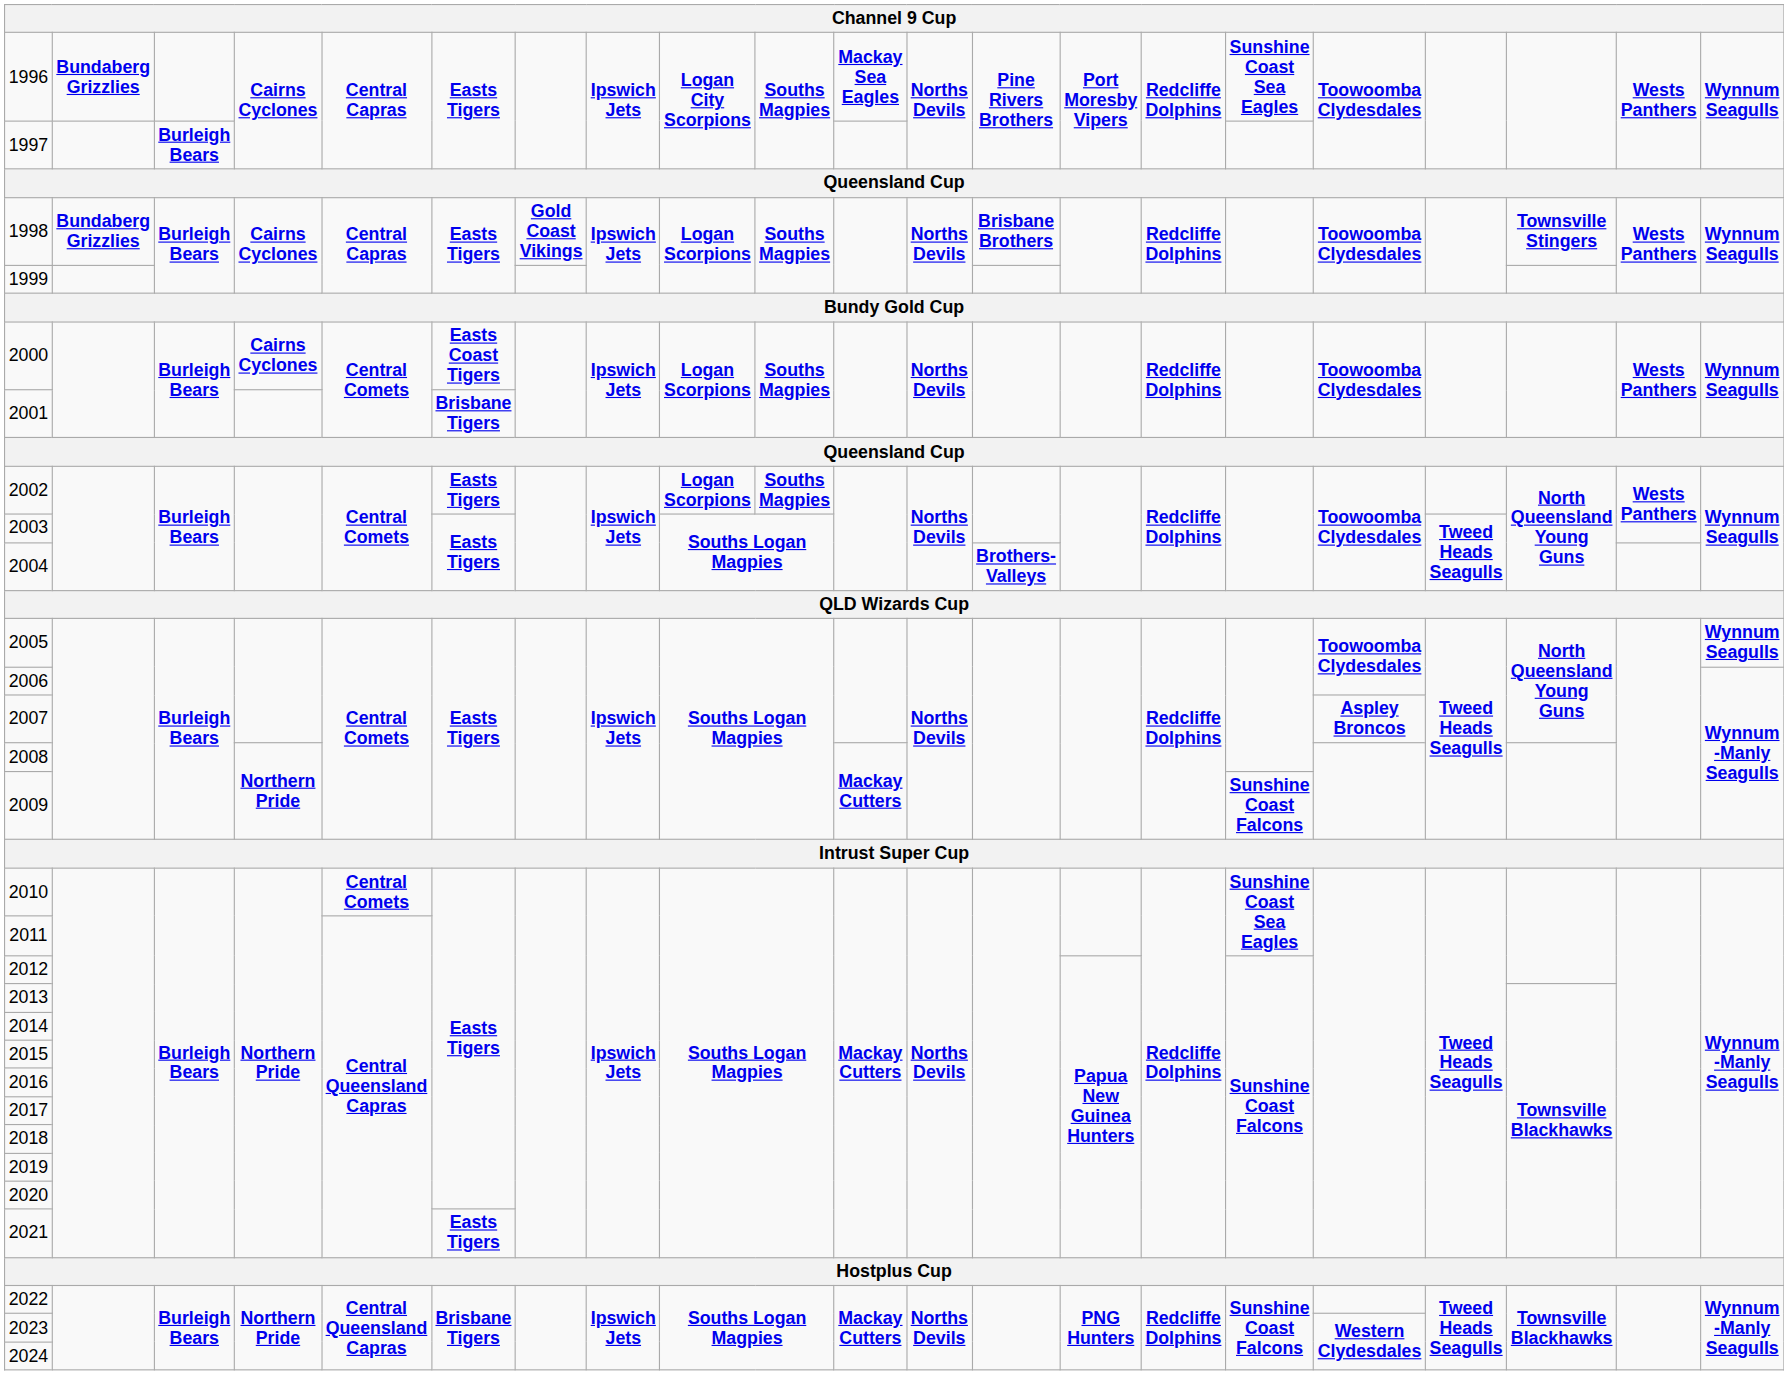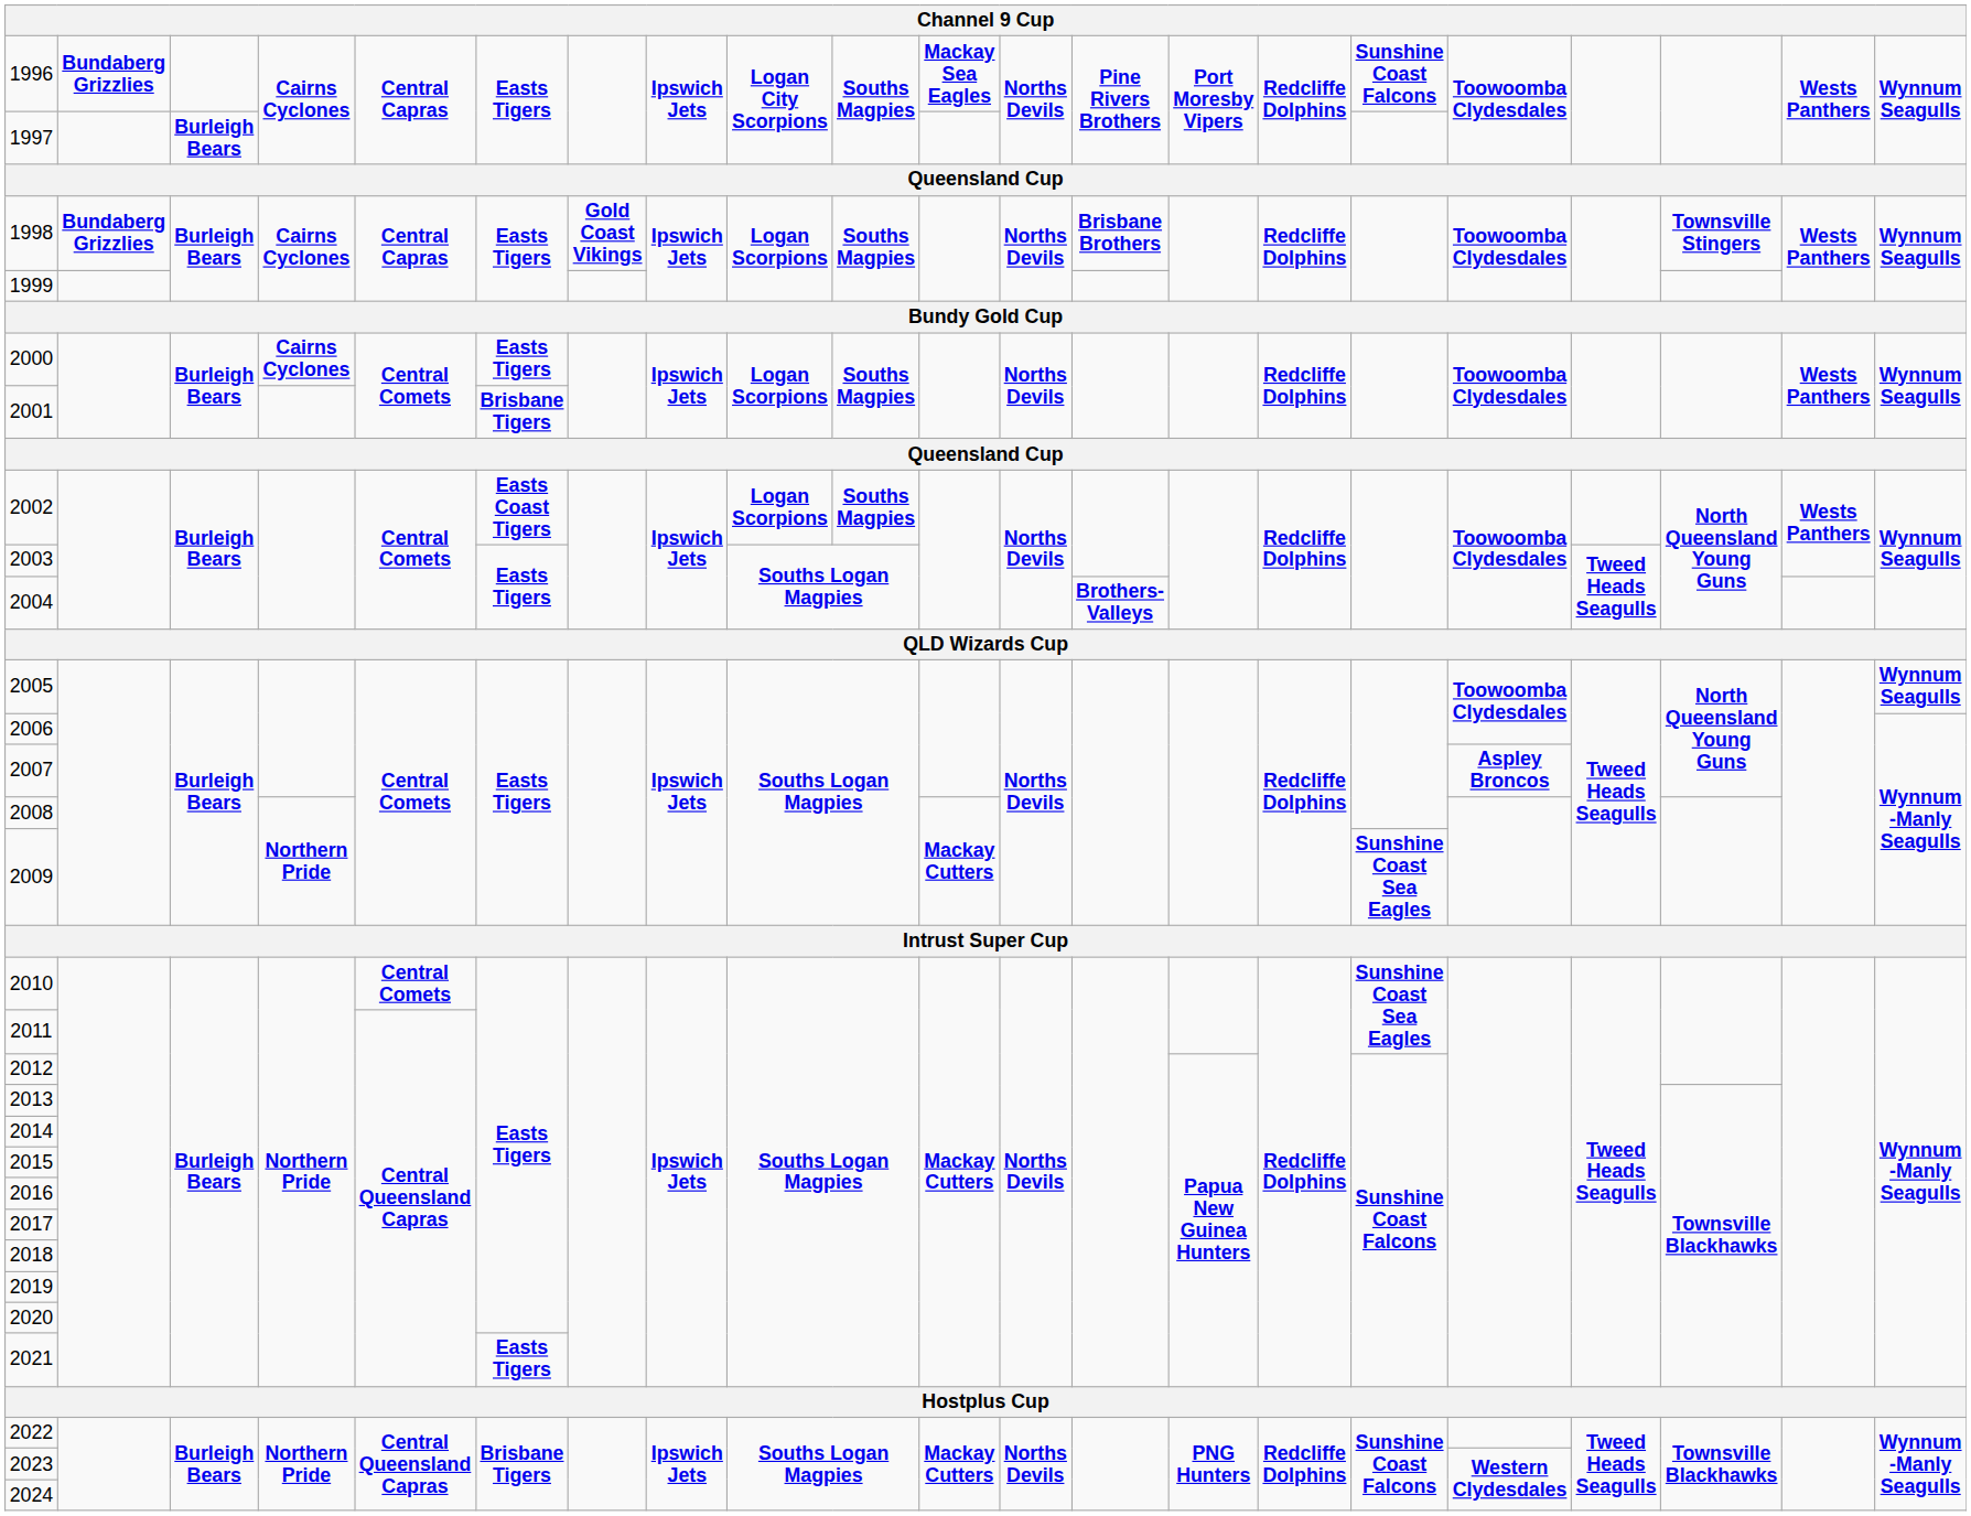 <table class="wikitable" style="text-align:center;">
 <tr>
 <th colspan="21">Channel 9 Cup</th>
 </tr>
 <tr>
 <td>1996</td>
 <td><strong><a href='#'>Bundaberg Grizzlies</a></strong></td>
 <td></td>
 <td rowspan="2"><strong><a href='#'>Cairns Cyclones</a></strong></td>
 <td rowspan="2"><strong><a href='#'>Central Capras</a></strong></td>
 <td rowspan="2"><strong><a href='#'>Easts Tigers</a></strong></td>
 <td rowspan="2"></td>
 <td rowspan="2"><strong><a href='#'>Ipswich Jets</a></strong></td>
 <td rowspan="2"><strong><a href='#'>Logan City Scorpions</a></strong></td>
 <td rowspan="2"><strong><a href='#'>Souths Magpies</a></strong></td>
 <td><strong><a href='#'>Mackay Sea Eagles</a></strong></td>
 <td rowspan="2"><strong><a href='#'>Norths Devils</a></strong></td>
 <td rowspan="2"><strong><a href='#'>Pine Rivers Brothers</a></strong></td>
 <td rowspan="2"><strong><a href='#'>Port Moresby Vipers</a></strong></td>
 <td rowspan="2"><strong><a href='#'>Redcliffe Dolphins</a></strong></td>
-<td><strong><a href='#'>Sunshine Coast Sea Eagles</a></strong></td>
+<td><strong><a href='#'>Sunshine Coast Falcons</a></strong></td>
 <td rowspan="2"><strong><a href='#'>Toowoomba Clydesdales</a></strong></td>
 <td rowspan="2"></td>
 <td rowspan="2"></td>
 <td rowspan="2"><strong><a href='#'>Wests Panthers</a></strong></td>
 <td rowspan="2"><strong><a href='#'>Wynnum Seagulls</a></strong></td>
 </tr>
 <tr>
 <td>1997</td>
 <td></td>
 <td><strong><a href='#'>Burleigh Bears</a></strong></td>
 <td></td>
 <td></td>
 </tr>
 <tr>
 <th colspan="21">Queensland Cup</th>
 </tr>
 <tr>
 <td>1998</td>
 <td><strong><a href='#'>Bundaberg Grizzlies</a></strong></td>
 <td rowspan="2"><strong><a href='#'>Burleigh Bears</a></strong></td>
 <td rowspan="2"><strong><a href='#'>Cairns Cyclones</a></strong></td>
 <td rowspan="2"><strong><a href='#'>Central Capras</a></strong></td>
 <td rowspan="2"><strong><a href='#'>Easts Tigers</a></strong></td>
 <td><strong><a href='#'>Gold Coast Vikings</a></strong></td>
 <td rowspan="2"><strong><a href='#'>Ipswich Jets</a></strong></td>
 <td rowspan="2"><strong><a href='#'>Logan Scorpions</a></strong></td>
 <td rowspan="2"><strong><a href='#'>Souths Magpies</a></strong></td>
 <td rowspan="2"></td>
 <td rowspan="2"><strong><a href='#'>Norths Devils</a></strong></td>
 <td><strong><a href='#'>Brisbane Brothers</a></strong></td>
 <td rowspan="2"></td>
 <td rowspan="2"><strong><a href='#'>Redcliffe Dolphins</a></strong></td>
 <td rowspan="2"></td>
 <td rowspan="2"><strong><a href='#'>Toowoomba Clydesdales</a></strong></td>
 <td rowspan="2"></td>
 <td><strong><a href='#'>Townsville Stingers</a></strong></td>
 <td rowspan="2"><strong><a href='#'>Wests Panthers</a></strong></td>
 <td rowspan="2"><strong><a href='#'>Wynnum Seagulls</a></strong></td>
 </tr>
 <tr>
 <td>1999</td>
 <td></td>
 <td></td>
 <td></td>
 <td></td>
 </tr>
 <tr>
 <th colspan="21">Bundy Gold Cup</th>
 </tr>
 <tr>
 <td>2000</td>
 <td rowspan="2"></td>
 <td rowspan="2"><strong><a href='#'>Burleigh Bears</a></strong></td>
 <td><strong><a href='#'>Cairns Cyclones</a></strong></td>
 <td rowspan="2"><strong><a href='#'>Central Comets</a></strong></td>
-<td><strong><a href='#'>Easts Coast Tigers</a></strong></td>
+<td><strong><a href='#'>Easts Tigers</a></strong></td>
 <td rowspan="2"></td>
 <td rowspan="2"><strong><a href='#'>Ipswich Jets</a></strong></td>
 <td rowspan="2"><strong><a href='#'>Logan Scorpions</a></strong></td>
 <td rowspan="2"><strong><a href='#'>Souths Magpies</a></strong></td>
 <td rowspan="2"></td>
 <td rowspan="2"><strong><a href='#'>Norths Devils</a></strong></td>
 <td rowspan="2"></td>
 <td rowspan="2"></td>
 <td rowspan="2"><strong><a href='#'>Redcliffe Dolphins</a></strong></td>
 <td rowspan="2"></td>
 <td rowspan="2"><strong><a href='#'>Toowoomba Clydesdales</a></strong></td>
 <td rowspan="2"></td>
 <td rowspan="2"></td>
 <td rowspan="2"><strong><a href='#'>Wests Panthers</a></strong></td>
 <td rowspan="2"><strong><a href='#'>Wynnum Seagulls</a></strong></td>
 </tr>
 <tr>
 <td>2001</td>
 <td></td>
 <td><strong><a href='#'>Brisbane Tigers</a></strong></td>
 </tr>
 <tr>
 <th colspan="21">Queensland Cup</th>
 </tr>
 <tr>
 <td>2002</td>
 <td rowspan="3"></td>
 <td rowspan="3"><strong><a href='#'>Burleigh Bears</a></strong></td>
 <td rowspan="3"></td>
 <td rowspan="3"><strong><a href='#'>Central Comets</a></strong></td>
-<td><strong><a href='#'>Easts Tigers</a></strong></td>
+<td><strong><a href='#'>Easts Coast Tigers</a></strong></td>
 <td rowspan="3"></td>
 <td rowspan="3"><strong><a href='#'>Ipswich Jets</a></strong></td>
 <td><strong><a href='#'>Logan Scorpions</a></strong></td>
 <td><strong><a href='#'>Souths Magpies</a></strong></td>
 <td rowspan="3"></td>
 <td rowspan="3"><strong><a href='#'>Norths Devils</a></strong></td>
 <td rowspan="2"></td>
 <td rowspan="3"></td>
 <td rowspan="3"><strong><a href='#'>Redcliffe Dolphins</a></strong></td>
 <td rowspan="3"></td>
 <td rowspan="3"><strong><a href='#'>Toowoomba Clydesdales</a></strong></td>
 <td></td>
 <td rowspan="3"><strong><a href='#'>North Queensland Young Guns</a></strong></td>
 <td rowspan="2"><strong><a href='#'>Wests Panthers</a></strong></td>
 <td rowspan="3"><strong><a href='#'>Wynnum Seagulls</a></strong></td>
 </tr>
 <tr>
 <td>2003</td>
 <td rowspan="2"><strong><a href='#'>Easts Tigers</a></strong></td>
 <td colspan="2" rowspan="2"><strong><a href='#'>Souths Logan Magpies</a></strong></td>
 <td rowspan="2"><strong><a href='#'>Tweed Heads Seagulls</a></strong></td>
 </tr>
 <tr>
 <td>2004</td>
 <td><strong><a href='#'>Brothers-Valleys</a></strong></td>
 <td></td>
 </tr>
 <tr>
 <th colspan="21">QLD Wizards Cup</th>
 </tr>
 <tr>
 <td>2005</td>
 <td rowspan="5"></td>
 <td rowspan="5"><strong><a href='#'>Burleigh Bears</a></strong></td>
 <td rowspan="3"></td>
 <td rowspan="5"><strong><a href='#'>Central Comets</a></strong></td>
 <td rowspan="5"><strong><a href='#'>Easts Tigers</a></strong></td>
 <td rowspan="5"></td>
 <td rowspan="5"><strong><a href='#'>Ipswich Jets</a></strong></td>
 <td colspan="2" rowspan="5"><strong><a href='#'>Souths Logan Magpies</a></strong></td>
 <td rowspan="3"></td>
 <td rowspan="5"><strong><a href='#'>Norths Devils</a></strong></td>
 <td rowspan="5"></td>
 <td rowspan="5"></td>
 <td rowspan="5"><strong><a href='#'>Redcliffe Dolphins</a></strong></td>
 <td rowspan="4"></td>
 <td rowspan="2"><strong><a href='#'>Toowoomba Clydesdales</a></strong></td>
 <td rowspan="5"><strong><a href='#'>Tweed Heads Seagulls</a></strong></td>
 <td rowspan="3"><strong><a href='#'>North Queensland Young Guns</a></strong></td>
 <td rowspan="5"></td>
 <td><strong><a href='#'>Wynnum Seagulls</a></strong></td>
 </tr>
 <tr>
 <td>2006</td>
 <td rowspan="4"><strong><a href='#'>Wynnum -Manly Seagulls</a></strong></td>
 </tr>
 <tr>
 <td>2007</td>
 <td><strong><a href='#'>Aspley Broncos</a></strong></td>
 </tr>
 <tr>
 <td>2008</td>
 <td rowspan="2"><strong><a href='#'>Northern Pride</a></strong></td>
 <td rowspan="2"><strong><a href='#'>Mackay Cutters</a></strong></td>
 <td rowspan="2"></td>
 <td rowspan="2"></td>
 </tr>
 <tr>
 <td>2009</td>
-<td><strong><a href='#'>Sunshine Coast Falcons</a></strong></td>
+<td><strong><a href='#'>Sunshine Coast Sea Eagles</a></strong></td>
 </tr>
 <tr>
 <th colspan="21">Intrust Super Cup</th>
 </tr>
 <tr>
 <td>2010</td>
 <td rowspan="12"></td>
 <td rowspan="12"><strong><a href='#'>Burleigh Bears</a></strong></td>
 <td rowspan="12"><strong><a href='#'>Northern Pride</a></strong></td>
 <td><strong><a href='#'>Central Comets</a></strong></td>
 <td rowspan="11"><strong><a href='#'>Easts Tigers</a></strong></td>
 <td rowspan="12"></td>
 <td rowspan="12"><strong><a href='#'>Ipswich Jets</a></strong></td>
 <td colspan="2" rowspan="12"><strong><a href='#'>Souths Logan Magpies</a></strong></td>
 <td rowspan="12"><strong><a href='#'>Mackay Cutters</a></strong></td>
 <td rowspan="12"><strong><a href='#'>Norths Devils</a></strong></td>
 <td rowspan="12"></td>
 <td rowspan="2"></td>
 <td rowspan="12"><strong><a href='#'>Redcliffe Dolphins</a></strong></td>
 <td rowspan="2"><strong><a href='#'>Sunshine Coast Sea Eagles</a></strong></td>
 <td rowspan="12"></td>
 <td rowspan="12"><strong><a href='#'>Tweed Heads Seagulls</a></strong></td>
 <td rowspan="3"></td>
 <td rowspan="12"></td>
 <td rowspan="12"><strong><a href='#'>Wynnum -Manly Seagulls</a></strong></td>
 </tr>
 <tr>
 <td>2011</td>
 <td rowspan="11"><strong><a href='#'>Central Queensland Capras</a></strong></td>
 </tr>
 <tr>
 <td>2012</td>
 <td rowspan="10"><strong><a href='#'>Papua New Guinea Hunters</a></strong></td>
 <td rowspan="10"><strong><a href='#'>Sunshine Coast Falcons</a></strong></td>
 </tr>
 <tr>
 <td>2013</td>
 <td rowspan="9"><strong><a href='#'>Townsville Blackhawks</a></strong></td>
 </tr>
 <tr>
 <td>2014</td>
 </tr>
 <tr>
 <td>2015</td>
 </tr>
 <tr>
 <td>2016</td>
 </tr>
 <tr>
 <td>2017</td>
 </tr>
 <tr>
 <td>2018</td>
 </tr>
 <tr>
 <td>2019</td>
 </tr>
 <tr>
 <td>2020</td>
 </tr>
 <tr>
 <td>2021</td>
 <td><strong><a href='#'>Easts Tigers</a></strong></td>
 </tr>
 <tr>
 <th colspan="21">Hostplus Cup</th>
 </tr>
 <tr>
 <td>2022</td>
 <td rowspan="3"></td>
 <td rowspan="3"><strong><a href='#'>Burleigh Bears</a></strong></td>
 <td rowspan="3"><strong><a href='#'>Northern Pride</a></strong></td>
 <td rowspan="3"><strong><a href='#'>Central Queensland Capras</a></strong></td>
 <td rowspan="3"><strong><a href='#'>Brisbane Tigers</a></strong></td>
 <td rowspan="3"></td>
 <td rowspan="3"><strong><a href='#'>Ipswich Jets</a></strong></td>
 <td colspan="2" rowspan="3"><strong><a href='#'>Souths Logan Magpies</a></strong></td>
 <td rowspan="3"><strong><a href='#'>Mackay Cutters</a></strong></td>
 <td rowspan="3"><strong><a href='#'>Norths Devils</a></strong></td>
 <td rowspan="3"></td>
 <td rowspan="3"><strong><a href='#'>PNG Hunters</a></strong></td>
 <td rowspan="3"><strong><a href='#'>Redcliffe Dolphins</a></strong></td>
 <td rowspan="3"><strong><a href='#'>Sunshine Coast Falcons</a></strong></td>
 <td></td>
 <td rowspan="3"><strong><a href='#'>Tweed Heads Seagulls</a></strong></td>
 <td rowspan="3"><strong><a href='#'>Townsville Blackhawks</a></strong></td>
 <td rowspan="3"></td>
 <td rowspan="3"><strong><a href='#'>Wynnum -Manly Seagulls</a></strong></td>
 </tr>
 <tr>
 <td>2023</td>
 <td rowspan="2"><a href='#'><strong>Western Clydesdales</strong></a></td>
 </tr>
 <tr>
 <td>2024</td>
 </tr>
 </table>
